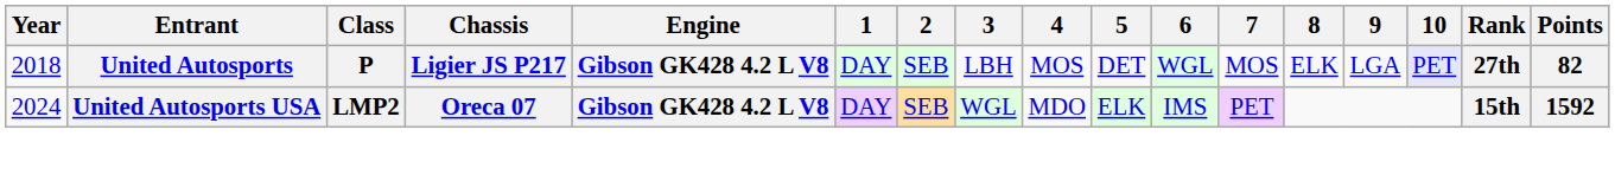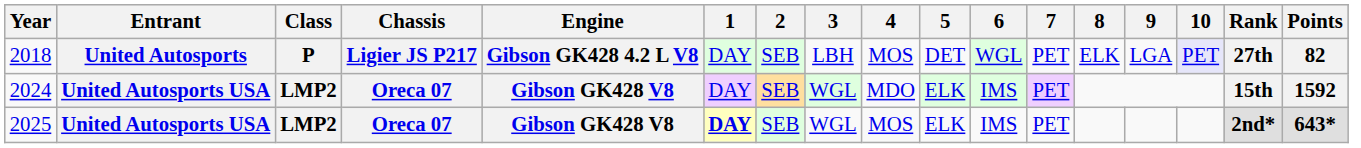 <table class="wikitable" style="text-align:center; font-size:85%">
 <tr>
 <th>Year</th>
 <th>Entrant</th>
 <th>Class</th>
 <th>Chassis</th>
 <th>Engine</th>
 <th>1</th>
 <th>2</th>
 <th>3</th>
 <th>4</th>
 <th>5</th>
 <th>6</th>
 <th>7</th>
 <th>8</th>
 <th>9</th>
 <th>10</th>
 <th>Rank</th>
 <th>Points</th>
 </tr>
 <tr>
 <td><a href='#'>2018</a></td>
 <th nowrap><a href='#'>United Autosports</a></th>
 <th>P</th>
 <th nowrap><a href='#'>Ligier JS P217</a></th>
 <th nowrap><a href='#'>Gibson</a> GK428 4.2 L <a href='#'>V8</a></th>
 <td style="background:#DFFFDF;"><a href='#'>DAY</a><br></td>
 <td style="background:#DFFFDF;"><a href='#'>SEB</a><br></td>
 <td><a href='#'>LBH</a></td>
 <td><a href='#'>MOS</a></td>
 <td><a href='#'>DET</a></td>
 <td style="background:#DFFFDF;"><a href='#'>WGL</a><br></td>
-<td><a href='#'>MOS</a></td>
+<td><a href='#'>PET</a></td>
 <td><a href='#'>ELK</a></td>
 <td><a href='#'>LGA</a></td>
 <td style="background: lavender;"><a href='#'>PET</a></td>
 <th>27th</th>
 <th>82</th>
 </tr>
 <tr>
 <td><a href='#'>2024</a></td>
 <th nowrap><a href='#'>United Autosports USA</a></th>
 <th>LMP2</th>
 <th nowrap><a href='#'>Oreca 07</a></th>
-<th nowrap><a href='#'>Gibson</a> GK428 4.2 L <a href='#'>V8</a></th>
+<th nowrap><a href='#'>Gibson</a> GK428 <a href='#'>V8</a></th>
 <td style="background:#EFCFFF;"><a href='#'>DAY</a><br></td>
 <td style="background:#FFDF9F;"><a href='#'>SEB</a><br></td>
 <td style="background:#DFFFDF;"><a href='#'>WGL</a><br></td>
 <td><a href='#'>MDO</a></td>
 <td style="background:#DFFFDF;"><a href='#'>ELK</a><br></td>
 <td style="background:#DFFFDF;"><a href='#'>IMS</a><br></td>
 <td style="background:#EFCFFF;"><a href='#'>PET</a><br></td>
 <td colspan=3></td>
 <th>15th</th>
 <th>1592</th>
 </tr>
+<tr>
+<td><a href='#'>2025</a></td>
+<th><a href='#'>United Autosports USA</a></th>
+<th>LMP2</th>
+<th><a href='#'>Oreca 07</a></th>
+<th><a href='#'>Gibson</a> GK428 V8</th>
+<td style="background:#FFFFBF;"><strong><a href='#'>DAY</a></strong><br></td>
+<td style="background:#DFFFDF;"><a href='#'>SEB</a><br></td>
+<td><a href='#'>WGL</a></td>
+<td><a href='#'>MOS</a></td>
+<td><a href='#'>ELK</a></td>
+<td><a href='#'>IMS</a></td>
+<td><a href='#'>PET</a></td>
+<td></td>
+<td></td>
+<td></td>
+<th style="background:#DFDFDF;">2nd*</th>
+<th style="background:#DFDFDF;">643*</th>
+</tr>
 </table>
